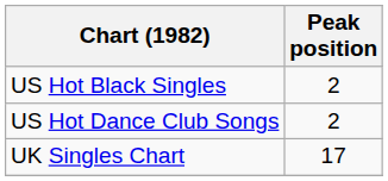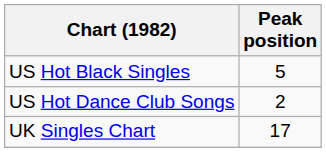 <table class="wikitable sortable">
 <tr>
 <th>Chart (1982)</th>
 <th>Peak<br>position</th>
 </tr>
 <tr>
 <td>US <a href='#'>Hot Black Singles</a></td>
-<td style="text-align:center;">2</td>
+<td style="text-align:center;">5</td>
 </tr>
 <tr>
 <td>US <a href='#'>Hot Dance Club Songs</a></td>
 <td style="text-align:center;">2</td>
 </tr>
 <tr>
 <td>UK <a href='#'>Singles Chart</a></td>
 <td style="text-align:center;">17</td>
 </tr>
 <tr>
 </tr>
 </table>
